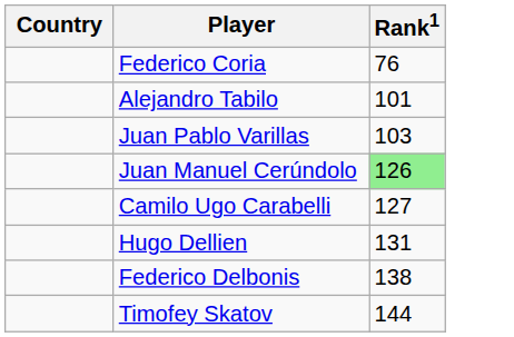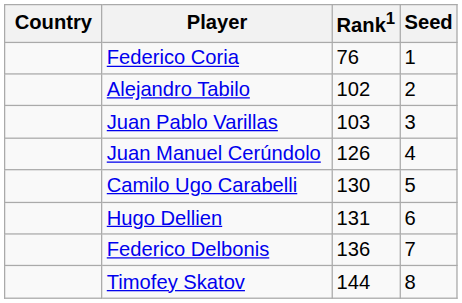 <table class="sortable wikitable">
 <tr>
 <th width="70">Country</th>
 <th width="175">Player</th>
 <th>Rank<sup>1</sup></th>
+<th>Seed</th>
 </tr>
 <tr>
 <td></td>
 <td><a href='#'>Federico Coria</a></td>
 <td>76</td>
+<td>1</td>
 </tr>
 <tr>
 <td></td>
 <td><a href='#'>Alejandro Tabilo</a></td>
-<td>101</td>
+<td>102</td>
+<td>2</td>
 </tr>
 <tr>
 <td></td>
 <td><a href='#'>Juan Pablo Varillas</a></td>
 <td>103</td>
+<td>3</td>
 </tr>
 <tr>
 <td></td>
 <td><a href='#'>Juan Manuel Cerúndolo</a></td>
-<td style="background: lightgreen;">126</td>
+<td>126</td>
+<td>4</td>
 </tr>
 <tr>
 <td></td>
 <td><a href='#'>Camilo Ugo Carabelli</a></td>
-<td>127</td>
+<td>130</td>
+<td>5</td>
 </tr>
 <tr>
 <td></td>
 <td><a href='#'>Hugo Dellien</a></td>
 <td>131</td>
+<td>6</td>
 </tr>
 <tr>
 <td></td>
 <td><a href='#'>Federico Delbonis</a></td>
-<td>138</td>
+<td>136</td>
+<td>7</td>
 </tr>
 <tr>
 <td></td>
 <td><a href='#'>Timofey Skatov</a></td>
 <td>144</td>
+<td>8</td>
 </tr>
 </table>
